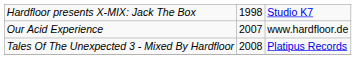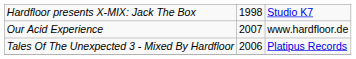 <table class="wikitable">
 <tr>
 <td><em>Hardfloor presents X-MIX: Jack The Box</em></td>
 <td>1998</td>
 <td><a href='#'>Studio K7</a></td>
 </tr>
 <tr>
 <td><em>Our Acid Experience</em></td>
 <td>2007</td>
 <td>www.hardfloor.de</td>
 </tr>
 <tr>
 <td><em>Tales Of The Unexpected 3 - Mixed By Hardfloor</em></td>
-<td>2008</td>
+<td>2006</td>
 <td><a href='#'>Platipus Records</a></td>
 </tr>
 <tr>
 </tr>
 </table>
